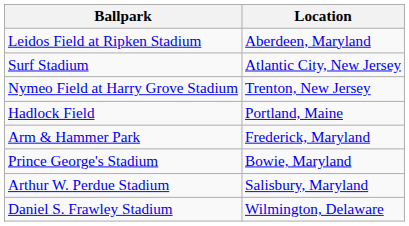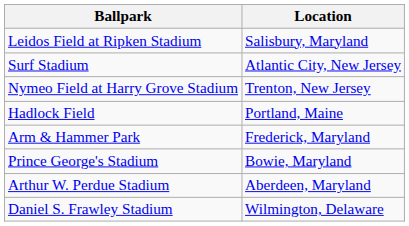 <table class="wikitable">
 <tr>
 <th>Ballpark</th>
 <th>Location</th>
 </tr>
 <tr>
 <td><a href='#'>Leidos Field at Ripken Stadium</a></td>
-<td><a href='#'>Aberdeen, Maryland</a></td>
+<td><a href='#'>Salisbury, Maryland</a></td>
 </tr>
 <tr>
 <td><a href='#'>Surf Stadium</a></td>
 <td><a href='#'>Atlantic City, New Jersey</a></td>
 </tr>
 <tr>
 <td><a href='#'>Nymeo Field at Harry Grove Stadium</a></td>
 <td><a href='#'>Trenton, New Jersey</a></td>
 </tr>
 <tr>
 <td><a href='#'>Hadlock Field</a></td>
 <td><a href='#'>Portland, Maine</a></td>
 </tr>
 <tr>
 <td><a href='#'>Arm & Hammer Park</a></td>
 <td><a href='#'>Frederick, Maryland</a></td>
 </tr>
 <tr>
 <td><a href='#'>Prince George's Stadium</a></td>
 <td><a href='#'>Bowie, Maryland</a></td>
 </tr>
 <tr>
 <td><a href='#'>Arthur W. Perdue Stadium</a></td>
-<td><a href='#'>Salisbury, Maryland</a></td>
+<td><a href='#'>Aberdeen, Maryland</a></td>
 </tr>
 <tr>
 <td><a href='#'>Daniel S. Frawley Stadium</a></td>
 <td><a href='#'>Wilmington, Delaware</a></td>
 </tr>
 </table>
